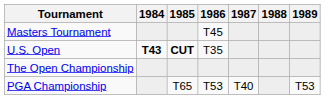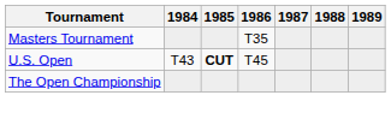 <table class="wikitable" style="font-size:95%;text-align:center;">
 <tr>
 <th>Tournament</th>
 <th>1984</th>
 <th>1985</th>
 <th>1986</th>
 <th>1987</th>
 <th>1988</th>
 <th>1989</th>
 </tr>
 <tr>
 <td align=left><a href='#'>Masters Tournament</a></td>
 <td style="background:#eeeeee;"></td>
 <td style="background:#eeeeee;"></td>
-<td>T45</td>
+<td>T35</td>
 <td style="background:#eeeeee;"></td>
 <td style="background:#eeeeee;"></td>
 <td style="background:#eeeeee;"></td>
 </tr>
 <tr>
 <td align=left><a href='#'>U.S. Open</a></td>
-<td><strong>T43</strong></td>
+<td>T43</td>
 <td><strong>CUT</strong></td>
-<td>T35</td>
+<td>T45</td>
 <td style="background:#eeeeee;"></td>
 <td style="background:#eeeeee;"></td>
 <td style="background:#eeeeee;"></td>
 </tr>
 <tr>
 <td align=left><a href='#'>The Open Championship</a></td>
 <td style="background:#eeeeee;"></td>
 <td style="background:#eeeeee;"></td>
 <td style="background:#eeeeee;"></td>
 <td style="background:#eeeeee;"></td>
 <td style="background:#eeeeee;"></td>
 <td style="background:#eeeeee;"></td>
 </tr>
-<tr>
-<td align=left><a href='#'>PGA Championship</a></td>
-<td style="background:#eeeeee;"></td>
-<td>T65</td>
-<td>T53</td>
-<td>T40</td>
-<td style="background:#eeeeee;"></td>
-<td>T53</td>
-</tr>
 </table>
